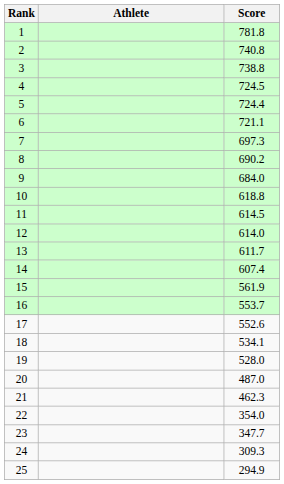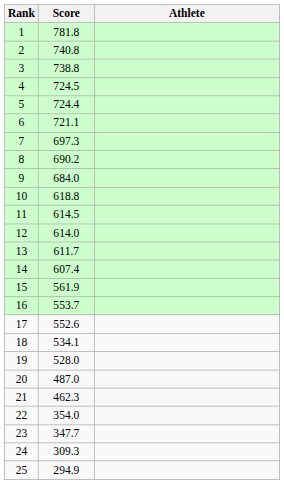 <table class="wikitable" style="text-align:center">
 <tr>
 <th width=40>Rank</th>
+<th width=70>Score</th>
 <th width=250>Athlete</th>
-<th width=70>Score</th>
 </tr>
 <tr bgcolor="#ccffcc">
 <td>1</td>
+<td>781.8</td>
 <td align=left></td>
-<td>781.8</td>
 </tr>
 <tr bgcolor="#ccffcc">
 <td>2</td>
+<td>740.8</td>
 <td align=left></td>
-<td>740.8</td>
 </tr>
 <tr bgcolor="#ccffcc">
 <td>3</td>
+<td>738.8</td>
 <td align=left></td>
-<td>738.8</td>
 </tr>
 <tr bgcolor="#ccffcc">
 <td>4</td>
+<td>724.5</td>
 <td align=left></td>
-<td>724.5</td>
 </tr>
 <tr bgcolor="#ccffcc">
 <td>5</td>
+<td>724.4</td>
 <td align=left></td>
-<td>724.4</td>
 </tr>
 <tr bgcolor="#ccffcc">
 <td>6</td>
+<td>721.1</td>
 <td align=left></td>
-<td>721.1</td>
 </tr>
 <tr bgcolor="#ccffcc">
 <td>7</td>
+<td>697.3</td>
 <td align=left></td>
-<td>697.3</td>
 </tr>
 <tr bgcolor="#ccffcc">
 <td>8</td>
+<td>690.2</td>
 <td align=left></td>
-<td>690.2</td>
 </tr>
 <tr bgcolor="#ccffcc">
 <td>9</td>
+<td>684.0</td>
 <td align=left></td>
-<td>684.0</td>
 </tr>
 <tr bgcolor="#ccffcc">
 <td>10</td>
+<td>618.8</td>
 <td align=left></td>
-<td>618.8</td>
 </tr>
 <tr bgcolor="#ccffcc">
 <td>11</td>
+<td>614.5</td>
 <td align=left></td>
-<td>614.5</td>
 </tr>
 <tr bgcolor="#ccffcc">
 <td>12</td>
+<td>614.0</td>
 <td align=left></td>
-<td>614.0</td>
 </tr>
 <tr bgcolor="#ccffcc">
 <td>13</td>
+<td>611.7</td>
 <td align=left></td>
-<td>611.7</td>
 </tr>
 <tr bgcolor="#ccffcc">
 <td>14</td>
+<td>607.4</td>
 <td align=left></td>
-<td>607.4</td>
 </tr>
 <tr bgcolor="#ccffcc">
 <td>15</td>
+<td>561.9</td>
 <td align=left></td>
-<td>561.9</td>
 </tr>
 <tr bgcolor="#ccffcc">
 <td>16</td>
+<td>553.7</td>
 <td align=left></td>
-<td>553.7</td>
 </tr>
 <tr>
 <td>17</td>
+<td>552.6</td>
 <td align=left></td>
-<td>552.6</td>
 </tr>
 <tr>
 <td>18</td>
+<td>534.1</td>
 <td align=left></td>
-<td>534.1</td>
 </tr>
 <tr>
 <td>19</td>
+<td>528.0</td>
 <td align=left></td>
-<td>528.0</td>
 </tr>
 <tr>
 <td>20</td>
+<td>487.0</td>
 <td align=left></td>
-<td>487.0</td>
 </tr>
 <tr>
 <td>21</td>
+<td>462.3</td>
 <td align=left></td>
-<td>462.3</td>
 </tr>
 <tr>
 <td>22</td>
+<td>354.0</td>
 <td align=left></td>
-<td>354.0</td>
 </tr>
 <tr>
 <td>23</td>
+<td>347.7</td>
 <td align=left></td>
-<td>347.7</td>
 </tr>
 <tr>
 <td>24</td>
+<td>309.3</td>
 <td align=left></td>
-<td>309.3</td>
 </tr>
 <tr>
 <td>25</td>
+<td>294.9</td>
 <td align=left></td>
-<td>294.9</td>
 </tr>
 </table>
